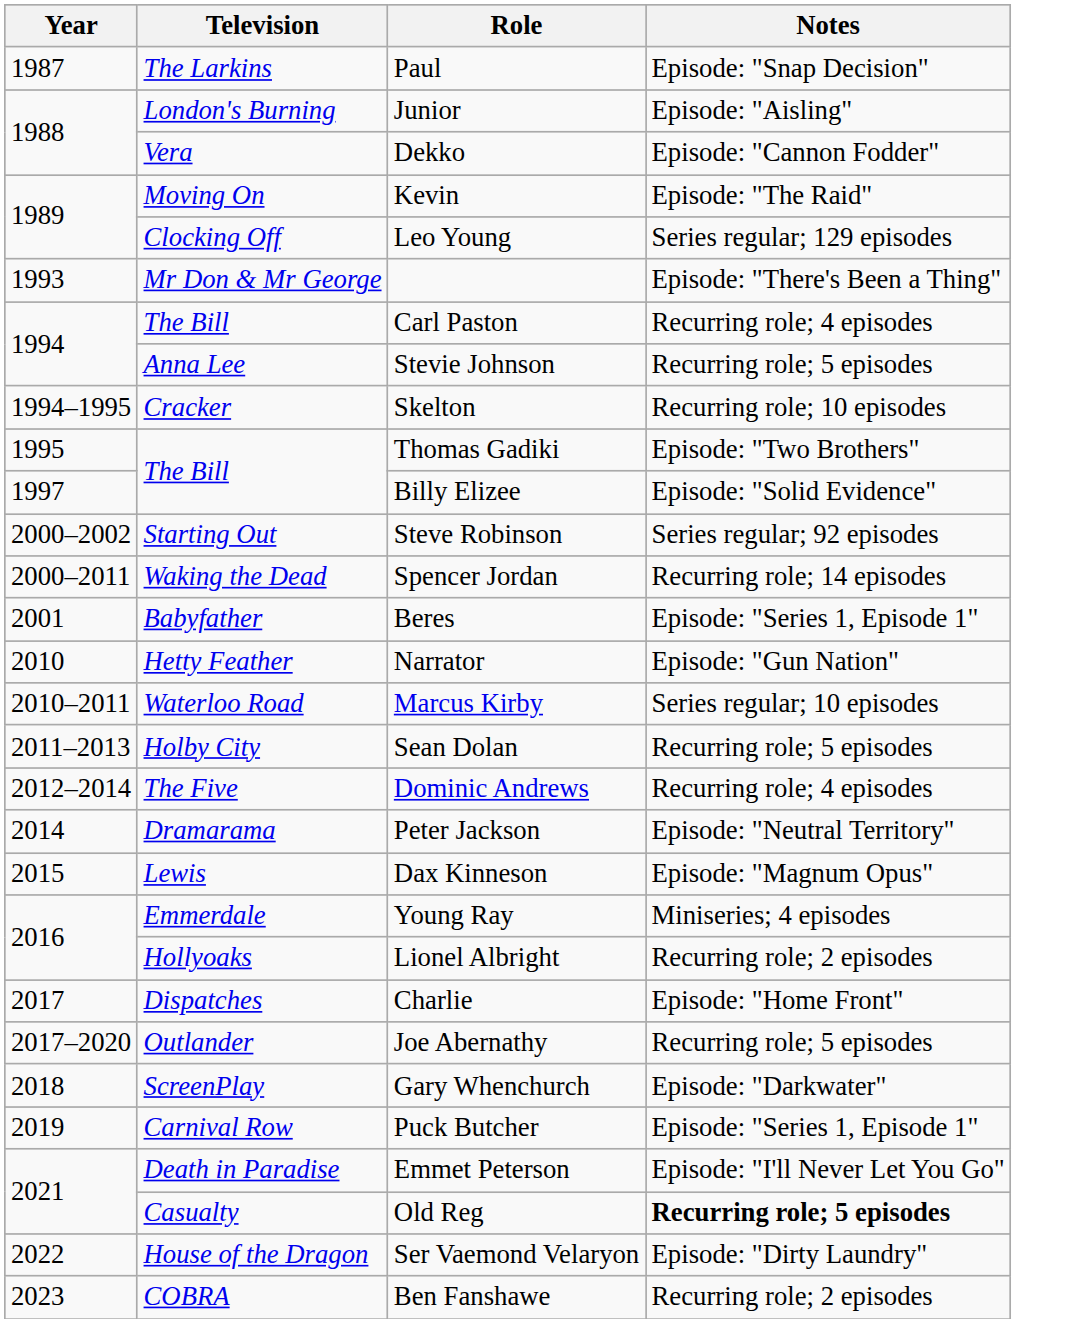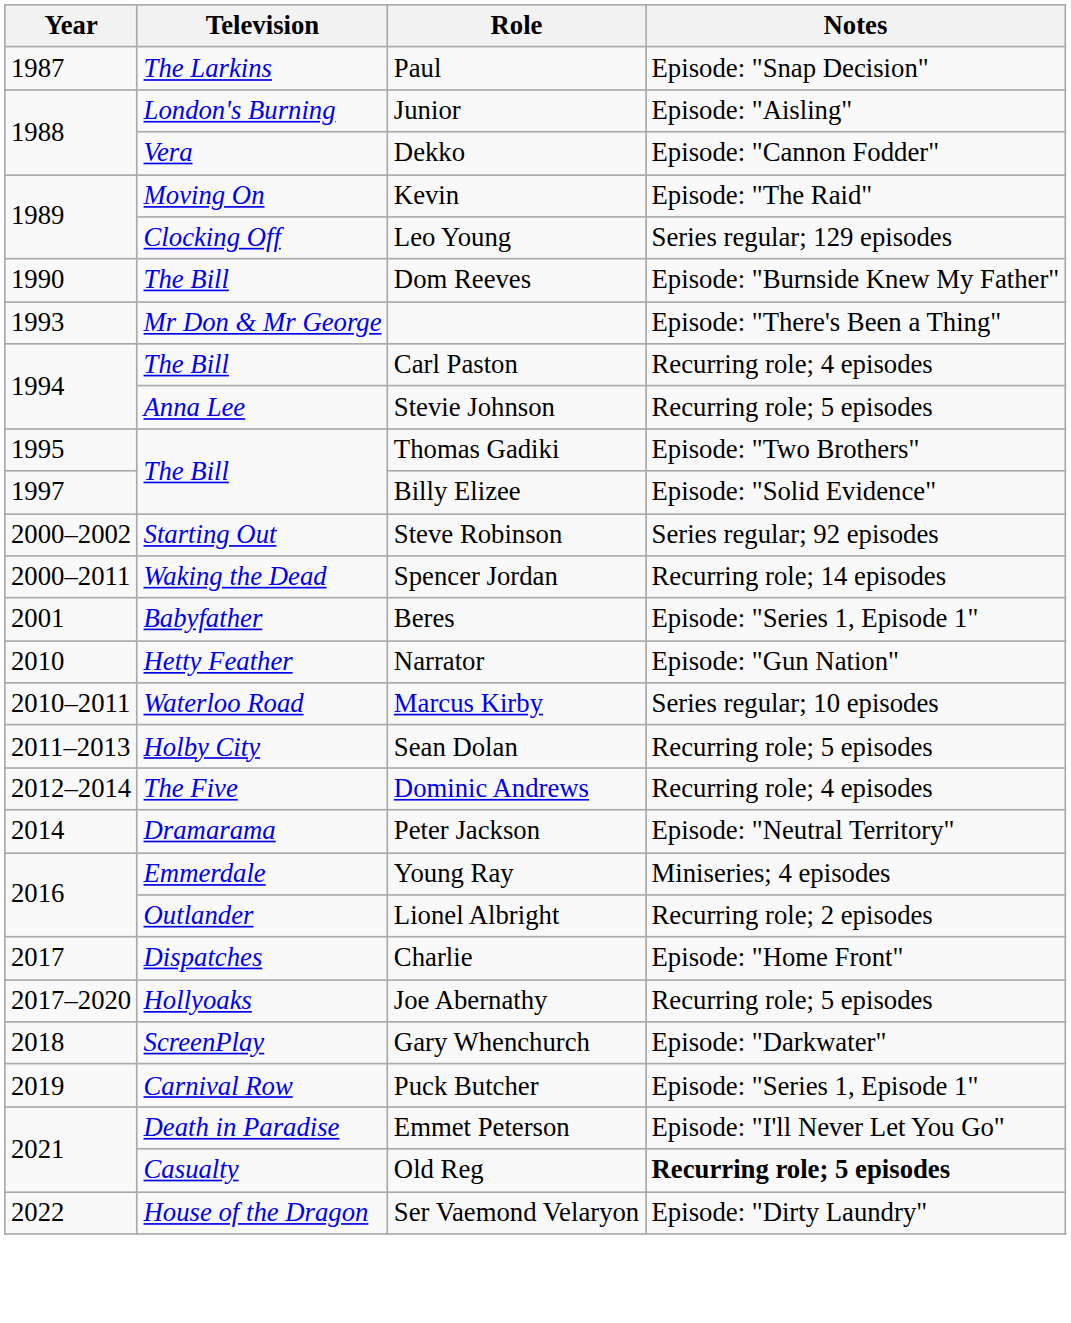 <table class="wikitable">
 <tr>
 <th>Year</th>
 <th>Television</th>
 <th>Role</th>
 <th>Notes</th>
 </tr>
 <tr>
 <td>1987</td>
 <td><em><a href='#'>The Larkins</a></em></td>
 <td>Paul</td>
 <td>Episode: "Snap Decision"</td>
 </tr>
 <tr>
 <td rowspan="2">1988</td>
 <td><em><a href='#'>London's Burning</a></em></td>
 <td>Junior</td>
 <td>Episode: "Aisling"</td>
 </tr>
 <tr>
 <td><em><a href='#'>Vera</a></em></td>
 <td>Dekko</td>
 <td>Episode: "Cannon Fodder"</td>
 </tr>
 <tr>
 <td rowspan="2">1989</td>
 <td><em><a href='#'>Moving On</a></em></td>
 <td>Kevin</td>
 <td>Episode: "The Raid"</td>
 </tr>
 <tr>
 <td><em><a href='#'>Clocking Off</a></em></td>
 <td>Leo Young</td>
 <td>Series regular; 129 episodes</td>
 </tr>
 <tr>
+<td>1990</td>
+<td><em><a href='#'>The Bill</a></em></td>
+<td>Dom Reeves</td>
+<td>Episode: "Burnside Knew My Father"</td>
+</tr>
+<tr>
 <td>1993</td>
 <td><em><a href='#'>Mr Don & Mr George</a></em></td>
 <td></td>
 <td>Episode: "There's Been a Thing"</td>
 </tr>
 <tr>
 <td rowspan="2">1994</td>
 <td><em><a href='#'>The Bill</a></em></td>
 <td>Carl Paston</td>
 <td>Recurring role; 4 episodes</td>
 </tr>
 <tr>
 <td><em><a href='#'>Anna Lee</a></em></td>
 <td>Stevie Johnson</td>
 <td>Recurring role; 5 episodes</td>
-</tr>
-<tr>
-<td>1994–1995</td>
-<td><em><a href='#'>Cracker</a></em></td>
-<td>Skelton</td>
-<td>Recurring role; 10 episodes</td>
 </tr>
 <tr>
 <td>1995</td>
 <td rowspan="2"><em><a href='#'>The Bill</a></em></td>
 <td>Thomas Gadiki</td>
 <td>Episode: "Two Brothers"</td>
 </tr>
 <tr>
 <td>1997</td>
 <td>Billy Elizee</td>
 <td>Episode: "Solid Evidence"</td>
 </tr>
 <tr>
 <td>2000–2002</td>
 <td><em><a href='#'>Starting Out</a></em></td>
 <td>Steve Robinson</td>
 <td>Series regular; 92 episodes</td>
 </tr>
 <tr>
 <td>2000–2011</td>
 <td><em><a href='#'>Waking the Dead</a></em></td>
 <td>Spencer Jordan</td>
 <td>Recurring role; 14 episodes</td>
 </tr>
 <tr>
 <td>2001</td>
 <td><em><a href='#'>Babyfather</a></em></td>
 <td>Beres</td>
 <td>Episode: "Series 1, Episode 1"</td>
 </tr>
 <tr>
 <td>2010</td>
 <td><em><a href='#'>Hetty Feather</a></em></td>
 <td>Narrator</td>
 <td>Episode: "Gun Nation"</td>
 </tr>
 <tr>
 <td>2010–2011</td>
 <td><em><a href='#'>Waterloo Road</a></em></td>
 <td><a href='#'>Marcus Kirby</a></td>
 <td>Series regular; 10 episodes</td>
 </tr>
 <tr>
 <td>2011–2013</td>
 <td><em><a href='#'>Holby City</a></em></td>
 <td>Sean Dolan</td>
 <td>Recurring role; 5 episodes</td>
 </tr>
 <tr>
 <td>2012–2014</td>
 <td><em><a href='#'>The Five</a></em></td>
 <td><a href='#'>Dominic Andrews</a></td>
 <td>Recurring role; 4 episodes</td>
 </tr>
 <tr>
 <td>2014</td>
 <td><em><a href='#'>Dramarama</a></em></td>
 <td>Peter Jackson</td>
 <td>Episode: "Neutral Territory"</td>
 </tr>
 <tr>
-<td>2015</td>
-<td><em><a href='#'>Lewis</a></em></td>
-<td>Dax Kinneson</td>
-<td>Episode: "Magnum Opus"</td>
-</tr>
-<tr>
 <td rowspan="2">2016</td>
 <td><em><a href='#'>Emmerdale</a></em></td>
 <td>Young Ray</td>
 <td>Miniseries; 4 episodes</td>
 </tr>
 <tr>
-<td><em><a href='#'>Hollyoaks</a></em></td>
+<td><em><a href='#'>Outlander</a></em></td>
 <td>Lionel Albright</td>
 <td>Recurring role; 2 episodes</td>
 </tr>
 <tr>
 <td>2017</td>
 <td><em><a href='#'>Dispatches</a></em></td>
 <td>Charlie</td>
 <td>Episode: "Home Front"</td>
 </tr>
 <tr>
 <td>2017–2020</td>
-<td><em><a href='#'>Outlander</a></em></td>
+<td><em><a href='#'>Hollyoaks</a></em></td>
 <td>Joe Abernathy</td>
 <td>Recurring role; 5 episodes</td>
 </tr>
 <tr>
 <td>2018</td>
 <td><em><a href='#'>ScreenPlay</a></em></td>
 <td>Gary Whenchurch</td>
 <td>Episode: "Darkwater"</td>
 </tr>
 <tr>
 <td>2019</td>
 <td><em><a href='#'>Carnival Row</a></em></td>
 <td>Puck Butcher</td>
 <td>Episode: "Series 1, Episode 1"</td>
 </tr>
 <tr>
 <td rowspan="2">2021</td>
 <td><em><a href='#'>Death in Paradise</a></em></td>
 <td>Emmet Peterson</td>
 <td>Episode: "I'll Never Let You Go"</td>
 </tr>
 <tr>
 <td><em><a href='#'>Casualty</a></em></td>
 <td>Old Reg</td>
 <td><strong>Recurring role; 5 episodes</strong></td>
 </tr>
 <tr>
 <td>2022</td>
 <td><em><a href='#'>House of the Dragon</a></em></td>
 <td>Ser Vaemond Velaryon</td>
 <td>Episode: "Dirty Laundry"</td>
 </tr>
-<tr>
-<td>2023</td>
-<td><em><a href='#'>COBRA</a></em></td>
-<td>Ben Fanshawe</td>
-<td>Recurring role; 2 episodes</td>
-</tr>
 </table>
